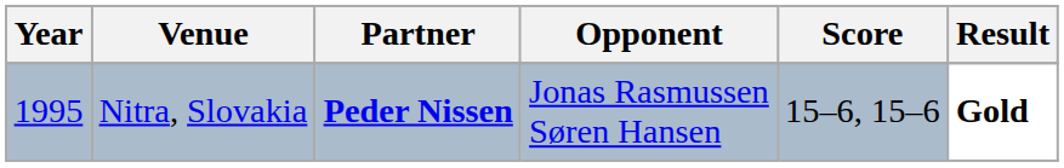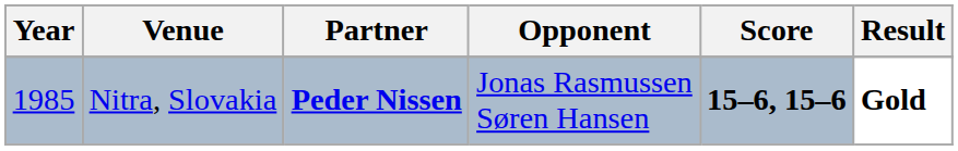 <table class="sortable wikitable" style="font-size: 90%;">
 <tr>
 <th>Year</th>
 <th>Venue</th>
 <th>Partner</th>
 <th>Opponent</th>
 <th>Score</th>
 <th>Result</th>
 </tr>
 <tr>
 </tr>
 <tr style="background:#AABBCC">
-<td align="center"><a href='#'>1995</a></td>
+<td align="center"><a href='#'>1985</a></td>
 <td align="left"><a href='#'>Nitra</a>, <a href='#'>Slovakia</a></td>
 <td align="left"><strong> <a href='#'>Peder Nissen</a></strong></td>
 <td align="left"> <a href='#'>Jonas Rasmussen</a> <br>  <a href='#'>Søren Hansen</a></td>
-<td align="left">15–6, 15–6</td>
+<td align="left"><strong>15–6, 15–6</strong></td>
 <td style="text-align:left; background:white"> <strong>Gold</strong></td>
 </tr>
 </table>
